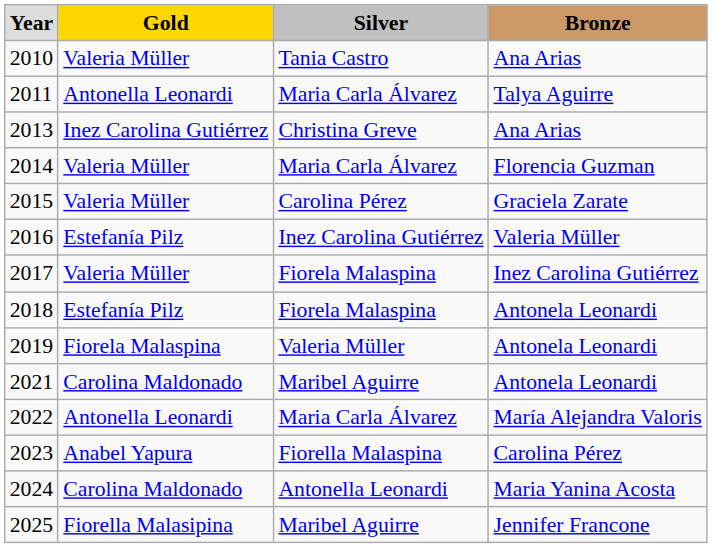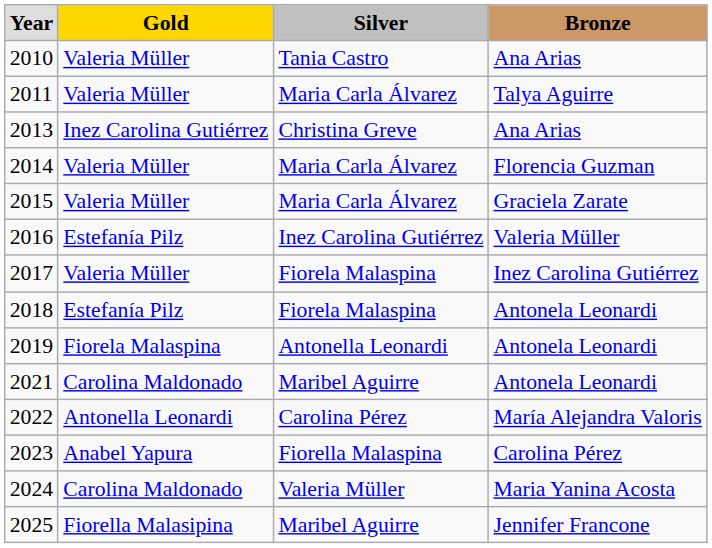 <table class="wikitable sortable alternance" style="font-size:95%">
 <tr>
 <td style="background:#DDDDDD; font-weight:bold; text-align:center;">Year</td>
 <td style="background:gold; font-weight:bold; text-align:center;">Gold</td>
 <td style="background:silver; font-weight:bold; text-align:center;">Silver</td>
 <td style="background:#cc9966; font-weight:bold; text-align:center;">Bronze</td>
 </tr>
 <tr>
 <td>2010</td>
 <td><a href='#'>Valeria Müller</a></td>
 <td><a href='#'>Tania Castro</a></td>
 <td><a href='#'>Ana Arias</a></td>
 </tr>
 <tr>
 <td>2011</td>
-<td><a href='#'>Antonella Leonardi</a></td>
+<td><a href='#'>Valeria Müller</a></td>
 <td><a href='#'>Maria Carla Álvarez</a></td>
 <td><a href='#'>Talya Aguirre</a></td>
 </tr>
 <tr>
 <td>2013</td>
 <td><a href='#'>Inez Carolina Gutiérrez</a></td>
 <td><a href='#'>Christina Greve</a></td>
 <td><a href='#'>Ana Arias</a></td>
 </tr>
 <tr>
 <td>2014</td>
 <td><a href='#'>Valeria Müller</a></td>
 <td><a href='#'>Maria Carla Álvarez</a></td>
 <td><a href='#'>Florencia Guzman</a></td>
 </tr>
 <tr>
 <td>2015</td>
 <td><a href='#'>Valeria Müller</a></td>
-<td><a href='#'>Carolina Pérez</a></td>
+<td><a href='#'>Maria Carla Álvarez</a></td>
 <td><a href='#'>Graciela Zarate</a></td>
 </tr>
 <tr>
 <td>2016</td>
 <td><a href='#'>Estefanía Pilz</a></td>
 <td><a href='#'>Inez Carolina Gutiérrez</a></td>
 <td><a href='#'>Valeria Müller</a></td>
 </tr>
 <tr>
 <td>2017</td>
 <td><a href='#'>Valeria Müller</a></td>
 <td><a href='#'>Fiorela Malaspina</a></td>
 <td><a href='#'>Inez Carolina Gutiérrez</a></td>
 </tr>
 <tr>
 <td>2018</td>
 <td><a href='#'>Estefanía Pilz</a></td>
 <td><a href='#'>Fiorela Malaspina</a></td>
 <td><a href='#'>Antonela Leonardi</a></td>
 </tr>
 <tr>
 <td>2019</td>
 <td><a href='#'>Fiorela Malaspina</a></td>
-<td><a href='#'>Valeria Müller</a></td>
+<td><a href='#'>Antonella Leonardi</a></td>
 <td><a href='#'>Antonela Leonardi</a></td>
 </tr>
 <tr>
 <td>2021</td>
 <td><a href='#'>Carolina Maldonado</a></td>
 <td><a href='#'>Maribel Aguirre</a></td>
 <td><a href='#'>Antonela Leonardi</a></td>
 </tr>
 <tr>
 <td>2022</td>
 <td><a href='#'>Antonella Leonardi</a></td>
-<td><a href='#'>Maria Carla Álvarez</a></td>
+<td><a href='#'>Carolina Pérez</a></td>
 <td><a href='#'>María Alejandra Valoris</a></td>
 </tr>
 <tr>
 <td>2023</td>
 <td><a href='#'>Anabel Yapura</a></td>
 <td><a href='#'>Fiorella Malaspina</a></td>
 <td><a href='#'>Carolina Pérez</a></td>
 </tr>
 <tr>
 <td>2024</td>
 <td><a href='#'>Carolina Maldonado</a></td>
-<td><a href='#'>Antonella Leonardi</a></td>
+<td><a href='#'>Valeria Müller</a></td>
 <td><a href='#'>Maria Yanina Acosta</a></td>
 </tr>
 <tr>
 <td>2025</td>
 <td><a href='#'>Fiorella Malasipina</a></td>
 <td><a href='#'>Maribel Aguirre</a></td>
 <td><a href='#'>Jennifer Francone</a></td>
 </tr>
 </table>
